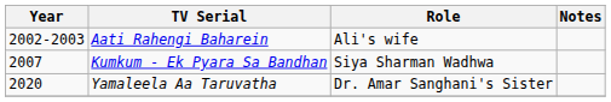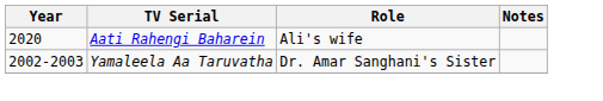 <table class="wikitable sortable">
 <tr>
 <th>Year</th>
 <th>TV Serial</th>
 <th>Role</th>
 <th class="unsortable">Notes</th>
 </tr>
 <tr>
-<td>2002-2003</td>
+<td>2020</td>
 <td><em><a href='#'>Aati Rahengi Baharein</a></em></td>
 <td>Ali's wife</td>
 <td></td>
 </tr>
 <tr>
-<td>2007</td>
-<td><em><a href='#'>Kumkum - Ek Pyara Sa Bandhan</a></em></td>
-<td>Siya Sharman Wadhwa</td>
-<td></td>
-</tr>
-<tr>
-<td>2020</td>
+<td>2002-2003</td>
 <td><em>Yamaleela Aa Taruvatha</em></td>
 <td>Dr. Amar Sanghani's Sister</td>
 <td></td>
 </tr>
 <tr>
 </tr>
 </table>
